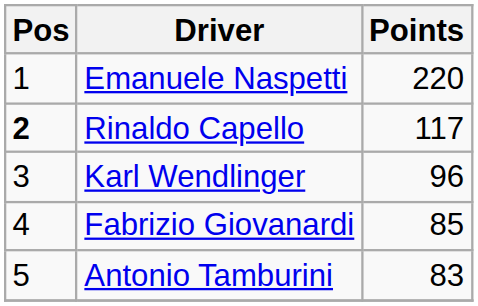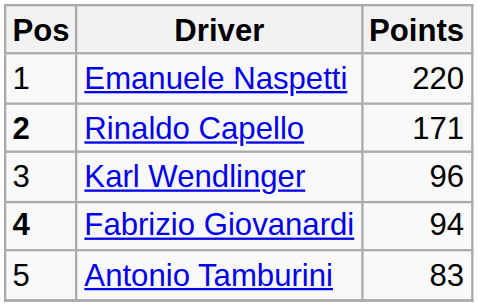 <table class="wikitable" style="font-size: 85%;">
 <tr>
 <th>Pos</th>
 <th>Driver</th>
 <th>Points</th>
 </tr>
 <tr>
 <td>1</td>
 <td> <a href='#'>Emanuele Naspetti</a></td>
 <td align="right">220</td>
 </tr>
 <tr>
 <td><strong>2</strong></td>
 <td> <a href='#'>Rinaldo Capello</a></td>
-<td align="right">117</td>
+<td align="right">171</td>
 </tr>
 <tr>
 <td>3</td>
 <td> <a href='#'>Karl Wendlinger</a></td>
 <td align="right">96</td>
 </tr>
 <tr>
-<td>4</td>
+<td><strong>4</strong></td>
 <td> <a href='#'>Fabrizio Giovanardi</a></td>
-<td align="right">85</td>
+<td align="right">94</td>
 </tr>
 <tr>
 <td>5</td>
 <td> <a href='#'>Antonio Tamburini</a></td>
 <td align="right">83</td>
 </tr>
 <tr>
 </tr>
 </table>
